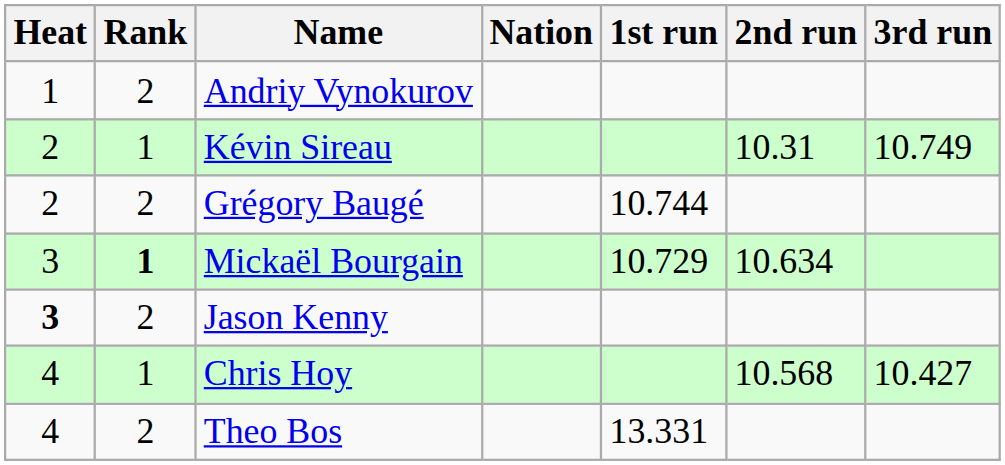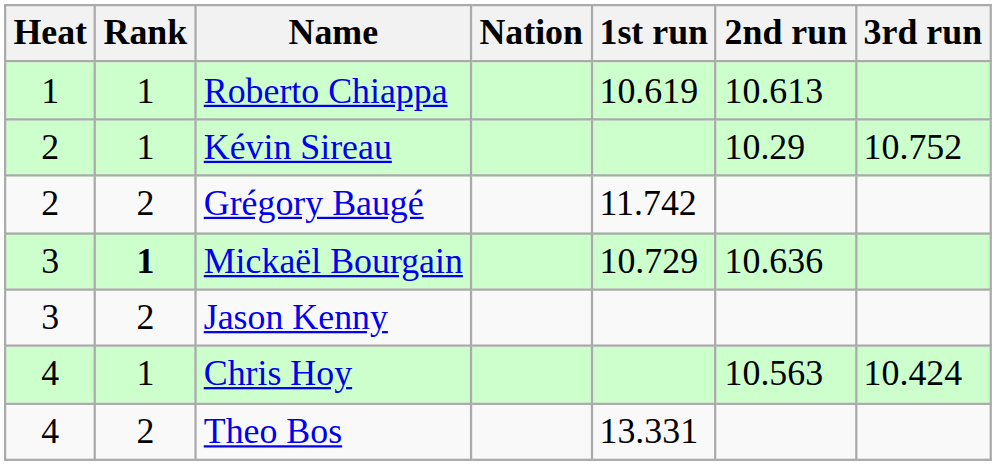 <table class=wikitable sortable style=text-align:center>
 <tr>
 <th>Heat</th>
 <th>Rank</th>
 <th>Name</th>
 <th>Nation</th>
 <th>1st run</th>
 <th>2nd run</th>
 <th>3rd run</th>
 </tr>
-<tr>
+<tr style="background: #ccffcc;">
 <td>1</td>
-<td>2</td>
-<td align=left><a href='#'>Andriy Vynokurov</a></td>
+<td>1</td>
+<td align=left><a href='#'>Roberto Chiappa</a></td>
 <td align=left></td>
-<td align=left></td>
-<td align=left></td>
+<td align=left>10.619</td>
+<td align=left>10.613</td>
 <td align=left></td>
 </tr>
 <tr style="background: #ccffcc;">
 <td>2</td>
 <td>1</td>
 <td align=left><a href='#'>Kévin Sireau</a></td>
 <td align=left></td>
 <td align=left></td>
-<td align=left>10.31</td>
-<td align=left>10.749</td>
+<td align=left>10.29</td>
+<td align=left>10.752</td>
 </tr>
 <tr>
 <td>2</td>
 <td>2</td>
 <td align=left><a href='#'>Grégory Baugé</a></td>
 <td align=left></td>
-<td align=left>10.744</td>
+<td align=left>11.742</td>
 <td align=left></td>
 <td align=left></td>
 </tr>
 <tr style="background: #ccffcc;">
 <td>3</td>
 <td><strong>1</strong></td>
 <td align=left><a href='#'>Mickaël Bourgain</a></td>
 <td align=left></td>
 <td align=left>10.729</td>
-<td align=left>10.634</td>
+<td align=left>10.636</td>
 <td align=left></td>
 </tr>
 <tr>
-<td><strong>3</strong></td>
+<td>3</td>
 <td>2</td>
 <td align=left><a href='#'>Jason Kenny</a></td>
 <td align=left></td>
 <td align=left></td>
 <td align=left></td>
 <td align=left></td>
 </tr>
 <tr style="background: #ccffcc;">
 <td>4</td>
 <td>1</td>
 <td align=left><a href='#'>Chris Hoy</a></td>
 <td align=left></td>
 <td align=left></td>
-<td align=left>10.568</td>
-<td align=left>10.427</td>
+<td align=left>10.563</td>
+<td align=left>10.424</td>
 </tr>
 <tr>
 <td>4</td>
 <td>2</td>
 <td align=left><a href='#'>Theo Bos</a></td>
 <td align=left></td>
 <td align=left>13.331</td>
 <td align=left></td>
 <td align=left></td>
 </tr>
 </table>
